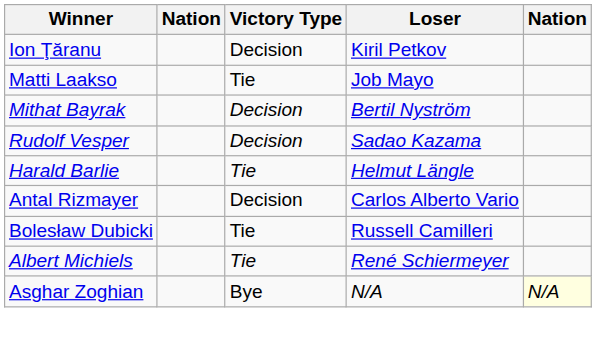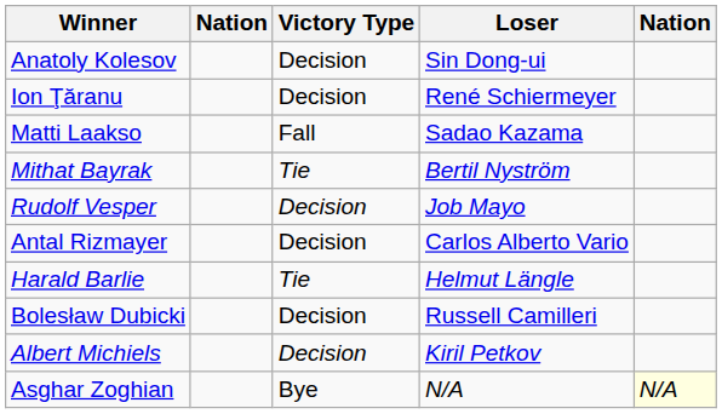 <table class="wikitable sortable" style="text-align:left;">
 <tr>
 <th>Winner</th>
 <th>Nation</th>
 <th>Victory Type</th>
 <th>Loser</th>
 <th>Nation</th>
 </tr>
 <tr>
+<td><a href='#'>Anatoly Kolesov</a></td>
+<td></td>
+<td>Decision</td>
+<td><a href='#'>Sin Dong-ui</a></td>
+<td></td>
+</tr>
+<tr>
 <td><a href='#'>Ion Ţăranu</a></td>
 <td></td>
 <td>Decision</td>
-<td><a href='#'>Kiril Petkov</a></td>
+<td><a href='#'>René Schiermeyer</a></td>
 <td></td>
 </tr>
 <tr>
 <td><a href='#'>Matti Laakso</a></td>
 <td></td>
-<td>Tie</td>
-<td><a href='#'>Job Mayo</a></td>
+<td>Fall</td>
+<td><a href='#'>Sadao Kazama</a></td>
 <td></td>
 </tr>
 <tr style="font-style: italic">
 <td><a href='#'>Mithat Bayrak</a></td>
 <td></td>
-<td>Decision</td>
+<td>Tie</td>
 <td><a href='#'>Bertil Nyström</a></td>
 <td></td>
 </tr>
 <tr style="font-style: italic">
 <td><a href='#'>Rudolf Vesper</a></td>
 <td></td>
 <td>Decision</td>
-<td><a href='#'>Sadao Kazama</a></td>
+<td><a href='#'>Job Mayo</a></td>
+<td></td>
+</tr>
+<tr>
+<td><a href='#'>Antal Rizmayer</a></td>
+<td></td>
+<td>Decision</td>
+<td><a href='#'>Carlos Alberto Vario</a></td>
 <td></td>
 </tr>
 <tr style="font-style: italic">
 <td><a href='#'>Harald Barlie</a></td>
 <td></td>
 <td>Tie</td>
 <td><a href='#'>Helmut Längle</a></td>
 <td></td>
 </tr>
 <tr>
-<td><a href='#'>Antal Rizmayer</a></td>
+<td><a href='#'>Bolesław Dubicki</a></td>
 <td></td>
 <td>Decision</td>
-<td><a href='#'>Carlos Alberto Vario</a></td>
-<td></td>
-</tr>
-<tr>
-<td><a href='#'>Bolesław Dubicki</a></td>
-<td></td>
-<td>Tie</td>
 <td><a href='#'>Russell Camilleri</a></td>
 <td></td>
 </tr>
 <tr style="font-style: italic">
 <td><a href='#'>Albert Michiels</a></td>
 <td></td>
-<td>Tie</td>
-<td><a href='#'>René Schiermeyer</a></td>
+<td>Decision</td>
+<td><a href='#'>Kiril Petkov</a></td>
 <td></td>
 </tr>
 <tr>
 <td><a href='#'>Asghar Zoghian</a></td>
 <td></td>
 <td>Bye</td>
 <td><em>N/A</em></td>
 <td style="background: lightyellow;"><em>N/A</em></td>
 </tr>
 </table>
